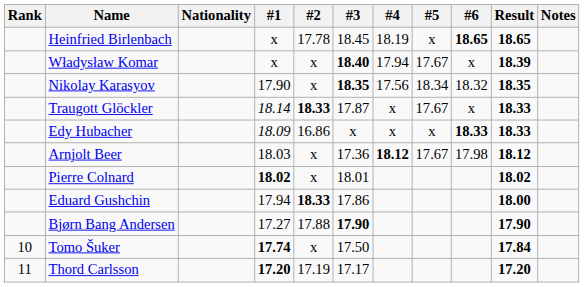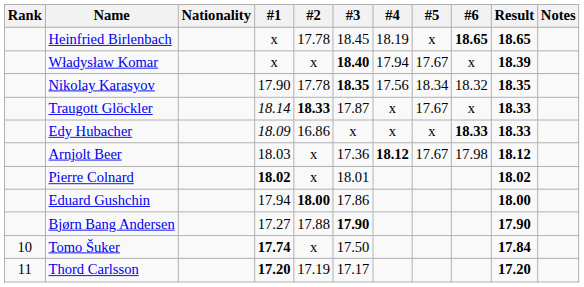 <table class="wikitable sortable" style="text-align:center">
 <tr>
 <th>Rank</th>
 <th>Name</th>
 <th>Nationality</th>
 <th>#1</th>
 <th>#2</th>
 <th>#3</th>
 <th>#4</th>
 <th>#5</th>
 <th>#6</th>
 <th>Result</th>
 <th>Notes</th>
 </tr>
 <tr>
 <td></td>
 <td align="left"><a href='#'>Heinfried Birlenbach</a></td>
 <td align=left></td>
 <td>x</td>
 <td>17.78</td>
 <td>18.45</td>
 <td>18.19</td>
 <td>x</td>
 <td><strong>18.65</strong></td>
 <td><strong>18.65</strong></td>
 <td></td>
 </tr>
 <tr>
 <td></td>
 <td align="left"><a href='#'>Władysław Komar</a></td>
 <td align=left></td>
 <td>x</td>
 <td>x</td>
 <td><strong>18.40</strong></td>
 <td>17.94</td>
 <td>17.67</td>
 <td>x</td>
 <td><strong>18.39</strong></td>
 <td></td>
 </tr>
 <tr>
 <td></td>
 <td align="left"><a href='#'>Nikolay Karasyov</a></td>
 <td align=left></td>
 <td>17.90</td>
-<td>x</td>
+<td>17.78</td>
 <td><strong>18.35</strong></td>
 <td>17.56</td>
 <td>18.34</td>
 <td>18.32</td>
 <td><strong>18.35</strong></td>
 <td></td>
 </tr>
 <tr>
 <td></td>
 <td align="left"><a href='#'>Traugott Glöckler</a></td>
 <td align=left></td>
 <td><em>18.14</em></td>
 <td><strong>18.33</strong></td>
 <td>17.87</td>
 <td>x</td>
 <td>17.67</td>
 <td>x</td>
 <td><strong>18.33</strong></td>
 <td></td>
 </tr>
 <tr>
 <td></td>
 <td align="left"><a href='#'>Edy Hubacher</a></td>
 <td align=left></td>
 <td><em>18.09</em></td>
 <td>16.86</td>
 <td>x</td>
 <td>x</td>
 <td>x</td>
 <td><strong>18.33</strong></td>
 <td><strong>18.33</strong></td>
 <td></td>
 </tr>
 <tr>
 <td></td>
 <td align="left"><a href='#'>Arnjolt Beer</a></td>
 <td align=left></td>
 <td>18.03</td>
 <td>x</td>
 <td>17.36</td>
 <td><strong>18.12</strong></td>
 <td>17.67</td>
 <td>17.98</td>
 <td><strong>18.12</strong></td>
 <td></td>
 </tr>
 <tr>
 <td></td>
 <td align="left"><a href='#'>Pierre Colnard</a></td>
 <td align=left></td>
 <td><strong>18.02</strong></td>
 <td>x</td>
 <td>18.01</td>
 <td></td>
 <td></td>
 <td></td>
 <td><strong>18.02</strong></td>
 <td></td>
 </tr>
 <tr>
 <td></td>
 <td align="left"><a href='#'>Eduard Gushchin</a></td>
 <td align=left></td>
 <td>17.94</td>
-<td><strong>18.33</strong></td>
+<td><strong>18.00</strong></td>
 <td>17.86</td>
 <td></td>
 <td></td>
 <td></td>
 <td><strong>18.00</strong></td>
 <td></td>
 </tr>
 <tr>
 <td></td>
 <td align="left"><a href='#'>Bjørn Bang Andersen</a></td>
 <td align=left></td>
 <td>17.27</td>
 <td>17.88</td>
 <td><strong>17.90</strong></td>
 <td></td>
 <td></td>
 <td></td>
 <td><strong>17.90</strong></td>
 <td></td>
 </tr>
 <tr>
 <td>10</td>
 <td align="left"><a href='#'>Tomo Šuker</a></td>
 <td align=left></td>
 <td><strong>17.74</strong></td>
 <td>x</td>
 <td>17.50</td>
 <td></td>
 <td></td>
 <td></td>
 <td><strong>17.84</strong></td>
 <td></td>
 </tr>
 <tr>
 <td>11</td>
 <td align="left"><a href='#'>Thord Carlsson</a></td>
 <td align=left></td>
 <td><strong>17.20</strong></td>
 <td>17.19</td>
 <td>17.17</td>
 <td></td>
 <td></td>
 <td></td>
 <td><strong>17.20</strong></td>
 <td></td>
 </tr>
 </table>
